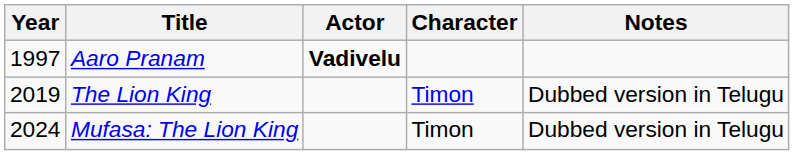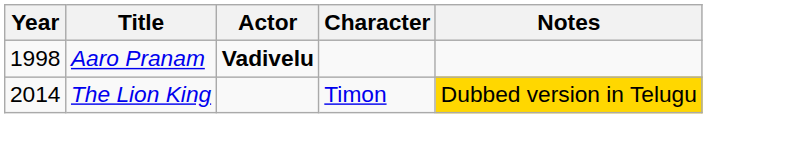 <table class="wikitable sortable">
 <tr>
 <th scope="col">Year</th>
 <th scope="col">Title</th>
 <th scope="col">Actor</th>
 <th scope="col">Character</th>
 <th class="unsortable" scope="col">Notes</th>
 </tr>
 <tr>
-<td>1997</td>
+<td>1998</td>
 <td><em><a href='#'>Aaro Pranam</a></em></td>
 <td><strong>Vadivelu</strong></td>
 <td></td>
 <td></td>
 </tr>
 <tr>
-<td>2019</td>
+<td>2014</td>
 <td><a href='#'><em>The Lion King</em></a></td>
 <td></td>
 <td><a href='#'>Timon</a></td>
-<td>Dubbed version in Telugu</td>
-</tr>
-<tr>
-<td>2024</td>
-<td><em><a href='#'>Mufasa: The Lion King</a></em></td>
-<td></td>
-<td>Timon</td>
-<td>Dubbed version in Telugu</td>
+<td style="background: gold;">Dubbed version in Telugu</td>
 </tr>
 </table>
